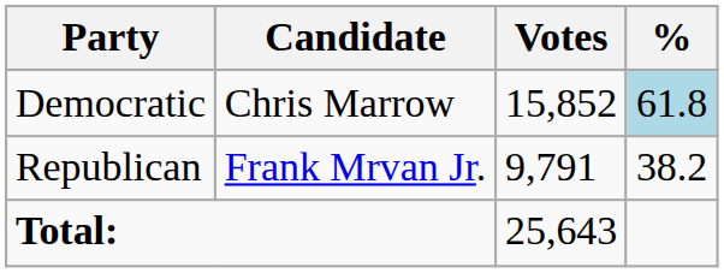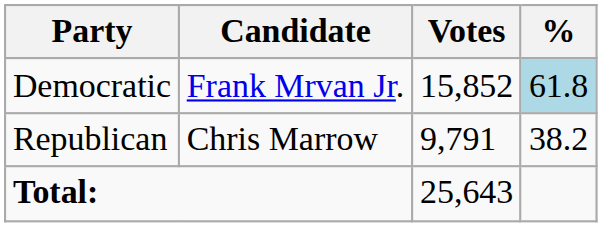 <table class="wikitable">
 <tr>
 <th>Party</th>
 <th>Candidate</th>
 <th>Votes</th>
 <th>%</th>
 </tr>
 <tr>
 <td>Democratic</td>
-<td>Chris Marrow</td>
+<td><a href='#'>Frank Mrvan Jr</a>.</td>
 <td>15,852</td>
 <td style="background: lightblue;">61.8</td>
 </tr>
 <tr>
 <td>Republican</td>
-<td><a href='#'>Frank Mrvan Jr</a>.</td>
+<td>Chris Marrow</td>
 <td>9,791</td>
 <td>38.2</td>
 </tr>
 <tr>
 <td colspan="2"><strong>Total:</strong></td>
 <td>25,643</td>
 <td></td>
 </tr>
 </table>
